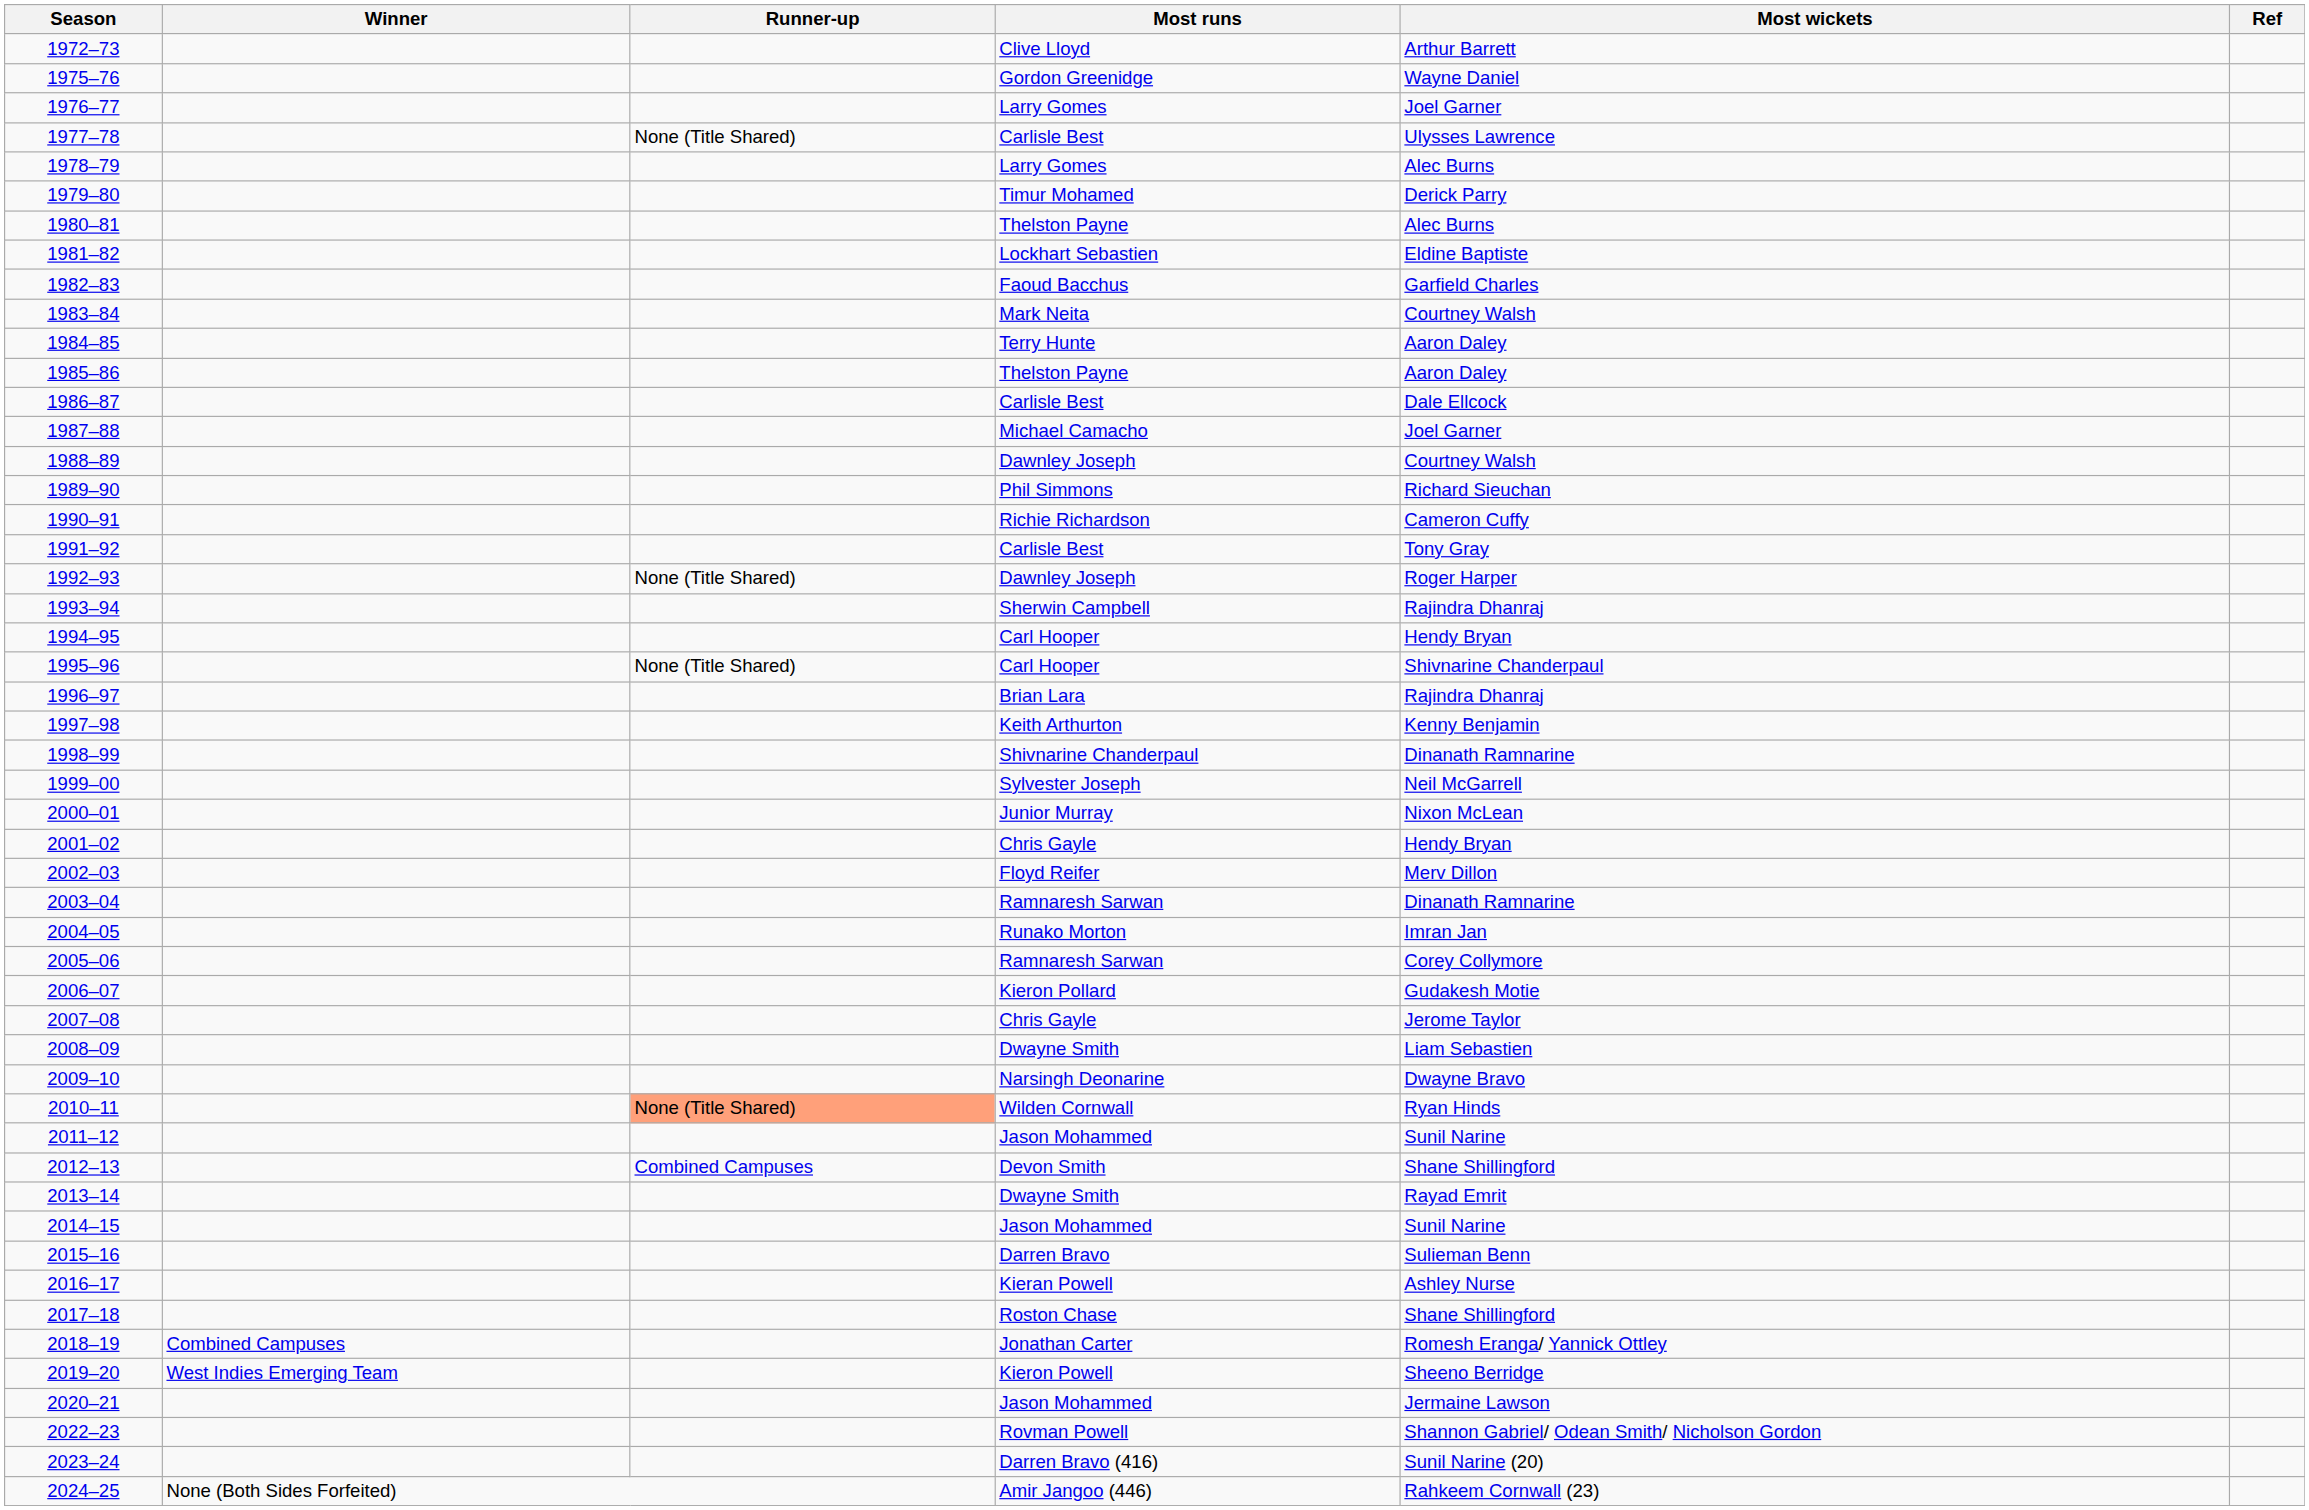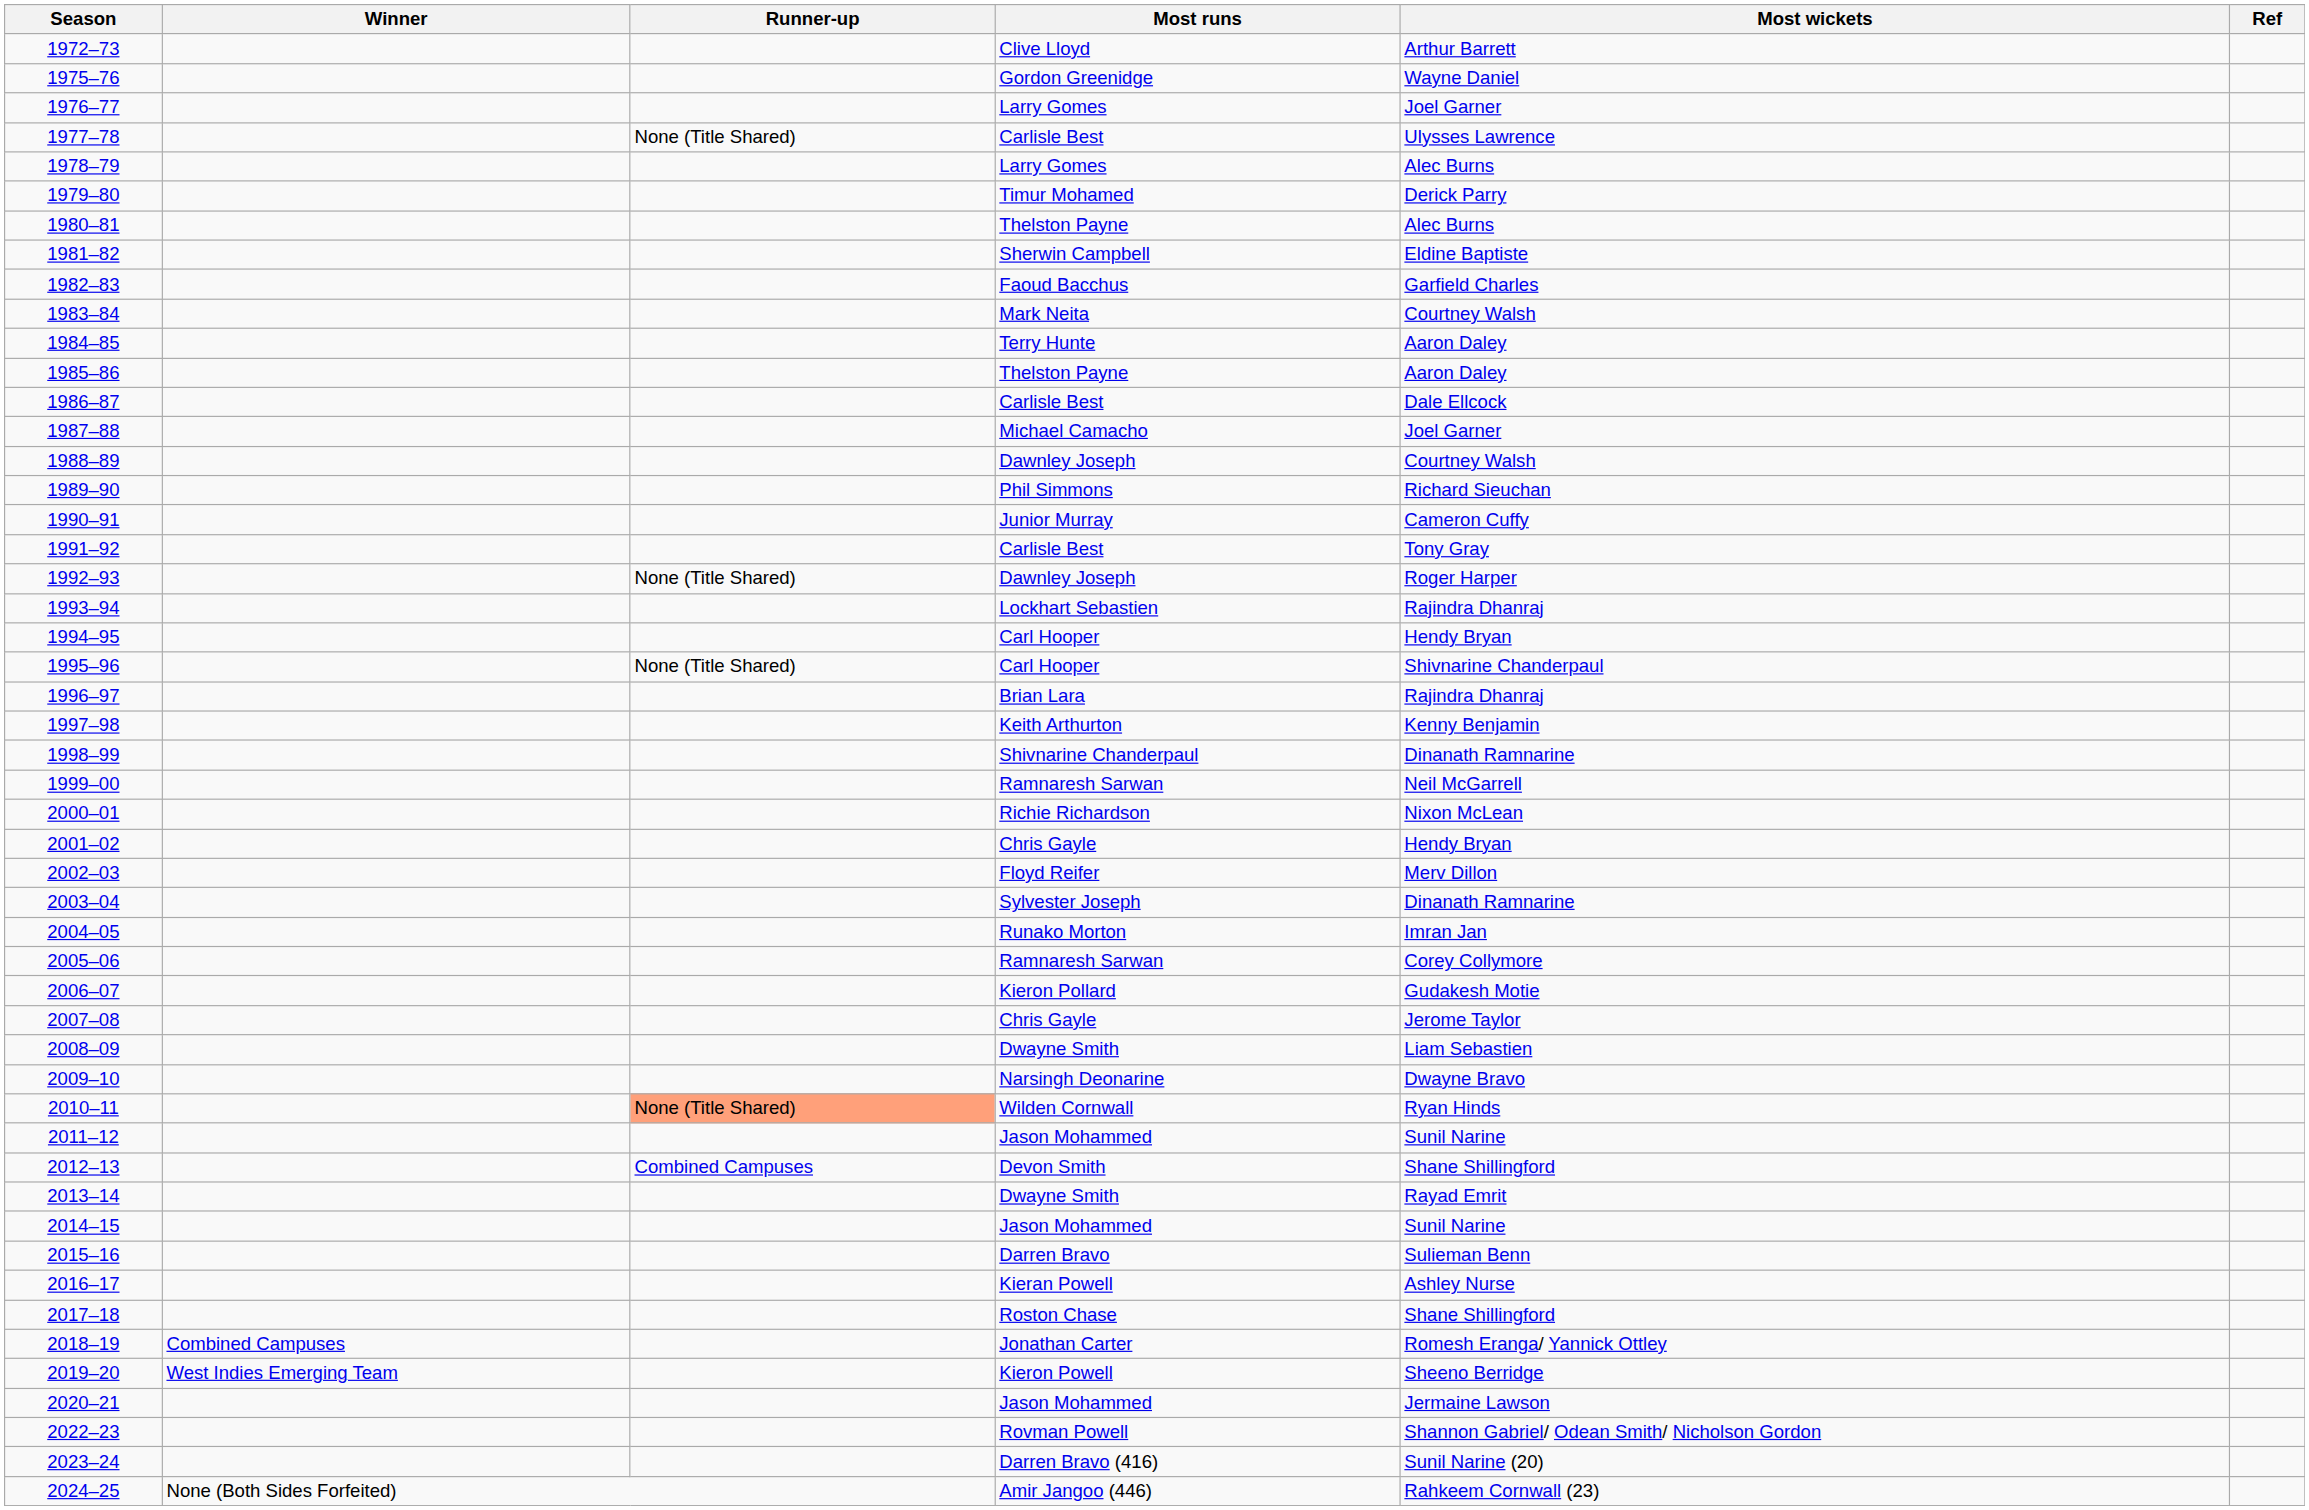 <table class="wikitable" width="100%">
 <tr>
 <th>Season</th>
 <th>Winner</th>
 <th>Runner-up</th>
 <th>Most runs</th>
 <th>Most wickets</th>
 <th>Ref</th>
 </tr>
 <tr>
 <td align=center><a href='#'>1972–73</a></td>
 <td></td>
 <td></td>
 <td> <a href='#'>Clive Lloyd</a></td>
 <td> <a href='#'>Arthur Barrett</a></td>
 <td align=center></td>
 </tr>
 <tr>
 <td align=center><a href='#'>1975–76</a></td>
 <td></td>
 <td></td>
 <td> <a href='#'>Gordon Greenidge</a></td>
 <td> <a href='#'>Wayne Daniel</a></td>
 <td align=center></td>
 </tr>
 <tr>
 <td align=center><a href='#'>1976–77</a></td>
 <td></td>
 <td></td>
 <td> <a href='#'>Larry Gomes</a></td>
 <td> <a href='#'>Joel Garner</a></td>
 <td align=center></td>
 </tr>
 <tr>
 <td align=center><a href='#'>1977–78</a></td>
 <td><br></td>
 <td>None (Title Shared)</td>
 <td> <a href='#'>Carlisle Best</a></td>
 <td> <a href='#'>Ulysses Lawrence</a></td>
 <td align=center></td>
 </tr>
 <tr>
 <td align=center><a href='#'>1978–79</a></td>
 <td></td>
 <td></td>
 <td> <a href='#'>Larry Gomes</a></td>
 <td> <a href='#'>Alec Burns</a></td>
 <td align=center></td>
 </tr>
 <tr>
 <td align=center><a href='#'>1979–80</a></td>
 <td></td>
 <td></td>
 <td> <a href='#'>Timur Mohamed</a></td>
 <td> <a href='#'>Derick Parry</a></td>
 <td align=center></td>
 </tr>
 <tr>
 <td align=center><a href='#'>1980–81</a></td>
 <td></td>
 <td></td>
 <td> <a href='#'>Thelston Payne</a></td>
 <td> <a href='#'>Alec Burns</a></td>
 <td align=center></td>
 </tr>
 <tr>
 <td align=center><a href='#'>1981–82</a></td>
 <td></td>
 <td></td>
-<td> <a href='#'>Lockhart Sebastien</a></td>
+<td> <a href='#'>Sherwin Campbell</a></td>
 <td> <a href='#'>Eldine Baptiste</a></td>
 <td align=center></td>
 </tr>
 <tr>
 <td align=center><a href='#'>1982–83</a></td>
 <td></td>
 <td></td>
 <td> <a href='#'>Faoud Bacchus</a></td>
 <td> <a href='#'>Garfield Charles</a></td>
 <td align=center></td>
 </tr>
 <tr>
 <td align=center><a href='#'>1983–84</a></td>
 <td></td>
 <td></td>
 <td> <a href='#'>Mark Neita</a></td>
 <td> <a href='#'>Courtney Walsh</a></td>
 <td align=center></td>
 </tr>
 <tr>
 <td align=center><a href='#'>1984–85</a></td>
 <td></td>
 <td></td>
 <td> <a href='#'>Terry Hunte</a></td>
 <td> <a href='#'>Aaron Daley</a></td>
 <td align=center></td>
 </tr>
 <tr>
 <td align=center><a href='#'>1985–86</a></td>
 <td></td>
 <td></td>
 <td> <a href='#'>Thelston Payne</a></td>
 <td> <a href='#'>Aaron Daley</a></td>
 <td align=center></td>
 </tr>
 <tr>
 <td align=center><a href='#'>1986–87</a></td>
 <td></td>
 <td></td>
 <td> <a href='#'>Carlisle Best</a></td>
 <td> <a href='#'>Dale Ellcock</a></td>
 <td align=center></td>
 </tr>
 <tr>
 <td align=center><a href='#'>1987–88</a></td>
 <td></td>
 <td></td>
 <td> <a href='#'>Michael Camacho</a></td>
 <td> <a href='#'>Joel Garner</a></td>
 <td align=center></td>
 </tr>
 <tr>
 <td align=center><a href='#'>1988–89</a></td>
 <td></td>
 <td></td>
 <td> <a href='#'>Dawnley Joseph</a></td>
 <td> <a href='#'>Courtney Walsh</a></td>
 <td align=center></td>
 </tr>
 <tr>
 <td align=center><a href='#'>1989–90</a></td>
 <td></td>
 <td></td>
 <td> <a href='#'>Phil Simmons</a></td>
 <td> <a href='#'>Richard Sieuchan</a></td>
 <td align=center></td>
 </tr>
 <tr>
 <td align=center><a href='#'>1990–91</a></td>
 <td></td>
 <td></td>
-<td> <a href='#'>Richie Richardson</a></td>
+<td> <a href='#'>Junior Murray</a></td>
 <td> <a href='#'>Cameron Cuffy</a></td>
 <td align=center></td>
 </tr>
 <tr>
 <td align=center><a href='#'>1991–92</a></td>
 <td></td>
 <td></td>
 <td> <a href='#'>Carlisle Best</a></td>
 <td> <a href='#'>Tony Gray</a></td>
 <td align=center></td>
 </tr>
 <tr>
 <td align=center><a href='#'>1992–93</a></td>
 <td><br></td>
 <td>None (Title Shared)</td>
 <td> <a href='#'>Dawnley Joseph</a></td>
 <td> <a href='#'>Roger Harper</a></td>
 <td align=center></td>
 </tr>
 <tr>
 <td align=center><a href='#'>1993–94</a></td>
 <td></td>
 <td></td>
-<td> <a href='#'>Sherwin Campbell</a></td>
+<td> <a href='#'>Lockhart Sebastien</a></td>
 <td> <a href='#'>Rajindra Dhanraj</a></td>
 <td align=center></td>
 </tr>
 <tr>
 <td align=center><a href='#'>1994–95</a></td>
 <td></td>
 <td></td>
 <td> <a href='#'>Carl Hooper</a></td>
 <td> <a href='#'>Hendy Bryan</a></td>
 <td align=center></td>
 </tr>
 <tr>
 <td align=center><a href='#'>1995–96</a></td>
 <td><br></td>
 <td>None (Title Shared)</td>
 <td> <a href='#'>Carl Hooper</a></td>
 <td> <a href='#'>Shivnarine Chanderpaul</a></td>
 <td align=center></td>
 </tr>
 <tr>
 <td align=center><a href='#'>1996–97</a></td>
 <td></td>
 <td></td>
 <td> <a href='#'>Brian Lara</a></td>
 <td> <a href='#'>Rajindra Dhanraj</a></td>
 <td align=center></td>
 </tr>
 <tr>
 <td align=center><a href='#'>1997–98</a></td>
 <td></td>
 <td></td>
 <td> <a href='#'>Keith Arthurton</a></td>
 <td> <a href='#'>Kenny Benjamin</a></td>
 <td align=center></td>
 </tr>
 <tr>
 <td align=center><a href='#'>1998–99</a></td>
 <td></td>
 <td></td>
 <td> <a href='#'>Shivnarine Chanderpaul</a></td>
 <td> <a href='#'>Dinanath Ramnarine</a></td>
 <td align=center></td>
 </tr>
 <tr>
 <td align=center><a href='#'>1999–00</a></td>
 <td></td>
 <td></td>
-<td> <a href='#'>Sylvester Joseph</a></td>
+<td> <a href='#'>Ramnaresh Sarwan</a></td>
 <td> <a href='#'>Neil McGarrell</a></td>
 <td align=center></td>
 </tr>
 <tr>
 <td align=center><a href='#'>2000–01</a></td>
 <td></td>
 <td></td>
-<td> <a href='#'>Junior Murray</a></td>
+<td> <a href='#'>Richie Richardson</a></td>
 <td> <a href='#'>Nixon McLean</a></td>
 <td align=center></td>
 </tr>
 <tr>
 <td align=center><a href='#'>2001–02</a></td>
 <td></td>
 <td></td>
 <td> <a href='#'>Chris Gayle</a></td>
 <td> <a href='#'>Hendy Bryan</a></td>
 <td align=center></td>
 </tr>
 <tr>
 <td align=center><a href='#'>2002–03</a></td>
 <td></td>
 <td></td>
 <td> <a href='#'>Floyd Reifer</a></td>
 <td> <a href='#'>Merv Dillon</a></td>
 <td align=center></td>
 </tr>
 <tr>
 <td align=center><a href='#'>2003–04</a></td>
 <td></td>
 <td></td>
-<td> <a href='#'>Ramnaresh Sarwan</a></td>
+<td> <a href='#'>Sylvester Joseph</a></td>
 <td> <a href='#'>Dinanath Ramnarine</a></td>
 <td align=center></td>
 </tr>
 <tr>
 <td align=center><a href='#'>2004–05</a></td>
 <td></td>
 <td></td>
 <td> <a href='#'>Runako Morton</a></td>
 <td> <a href='#'>Imran Jan</a></td>
 <td align=center></td>
 </tr>
 <tr>
 <td align=center><a href='#'>2005–06</a></td>
 <td></td>
 <td></td>
 <td> <a href='#'>Ramnaresh Sarwan</a></td>
 <td> <a href='#'>Corey Collymore</a></td>
 <td align=center></td>
 </tr>
 <tr>
 <td align=center><a href='#'>2006–07</a></td>
 <td></td>
 <td></td>
 <td> <a href='#'>Kieron Pollard</a></td>
 <td> <a href='#'>Gudakesh Motie</a></td>
 <td align=center></td>
 </tr>
 <tr>
 <td align=center><a href='#'>2007–08</a></td>
 <td></td>
 <td></td>
 <td> <a href='#'>Chris Gayle</a></td>
 <td> <a href='#'>Jerome Taylor</a></td>
 <td align=center></td>
 </tr>
 <tr>
 <td align=center><a href='#'>2008–09</a></td>
 <td></td>
 <td></td>
 <td> <a href='#'>Dwayne Smith</a></td>
 <td> <a href='#'>Liam Sebastien</a></td>
 <td align=center></td>
 </tr>
 <tr>
 <td align=center><a href='#'>2009–10</a></td>
 <td></td>
 <td></td>
 <td> <a href='#'>Narsingh Deonarine</a></td>
 <td> <a href='#'>Dwayne Bravo</a></td>
 <td align=center></td>
 </tr>
 <tr>
 <td align=center><a href='#'>2010–11</a></td>
 <td><br></td>
 <td style="background: lightsalmon;">None (Title Shared)</td>
 <td> <a href='#'>Wilden Cornwall</a></td>
 <td> <a href='#'>Ryan Hinds</a></td>
 <td align=center></td>
 </tr>
 <tr>
 <td align=center><a href='#'>2011–12</a></td>
 <td></td>
 <td></td>
 <td> <a href='#'>Jason Mohammed</a></td>
 <td> <a href='#'>Sunil Narine</a></td>
 <td align=center></td>
 </tr>
 <tr>
 <td align=center><a href='#'>2012–13</a></td>
 <td></td>
 <td> <a href='#'>Combined Campuses</a></td>
 <td> <a href='#'>Devon Smith</a></td>
 <td> <a href='#'>Shane Shillingford</a></td>
 <td align=center></td>
 </tr>
 <tr>
 <td align=center><a href='#'>2013–14</a></td>
 <td></td>
 <td></td>
 <td> <a href='#'>Dwayne Smith</a></td>
 <td> <a href='#'>Rayad Emrit</a></td>
 <td align=center></td>
 </tr>
 <tr>
 <td align=center><a href='#'>2014–15</a></td>
 <td></td>
 <td></td>
 <td> <a href='#'>Jason Mohammed</a></td>
 <td> <a href='#'>Sunil Narine</a></td>
 <td align=center></td>
 </tr>
 <tr>
 <td align=center><a href='#'>2015–16</a></td>
 <td></td>
 <td></td>
 <td> <a href='#'>Darren Bravo</a></td>
 <td> <a href='#'>Sulieman Benn</a></td>
 <td align=center></td>
 </tr>
 <tr>
 <td align=center><a href='#'>2016–17</a></td>
 <td></td>
 <td></td>
 <td> <a href='#'>Kieran Powell</a></td>
 <td> <a href='#'>Ashley Nurse</a></td>
 <td align="center"></td>
 </tr>
 <tr>
 <td align=center><a href='#'>2017–18</a></td>
 <td></td>
 <td></td>
 <td> <a href='#'>Roston Chase</a></td>
 <td> <a href='#'>Shane Shillingford</a></td>
 <td align="center"></td>
 </tr>
 <tr>
 <td align=center><a href='#'>2018–19</a></td>
 <td> <a href='#'>Combined Campuses</a></td>
 <td></td>
 <td> <a href='#'>Jonathan Carter</a></td>
 <td> <a href='#'>Romesh Eranga</a>/ <a href='#'>Yannick Ottley</a></td>
 <td align="center"></td>
 </tr>
 <tr>
 <td align=center><a href='#'>2019–20</a></td>
 <td> <a href='#'>West Indies Emerging Team</a></td>
 <td></td>
 <td> <a href='#'>Kieron Powell</a></td>
 <td> <a href='#'>Sheeno Berridge</a></td>
 <td align="center"></td>
 </tr>
 <tr>
 <td align=center><a href='#'>2020–21</a></td>
 <td></td>
 <td></td>
 <td> <a href='#'>Jason Mohammed</a></td>
 <td> <a href='#'>Jermaine Lawson</a></td>
 <td align="center"></td>
 </tr>
 <tr>
 <td align=center><a href='#'>2022–23</a></td>
 <td></td>
 <td></td>
 <td> <a href='#'>Rovman Powell</a></td>
 <td> <a href='#'>Shannon Gabriel</a>/ <a href='#'>Odean Smith</a>/ <a href='#'>Nicholson Gordon</a></td>
 <td></td>
 </tr>
 <tr>
 <td align=center><a href='#'>2023–24</a></td>
 <td></td>
 <td></td>
 <td> <a href='#'>Darren Bravo</a> (416)</td>
 <td>  <a href='#'>Sunil Narine</a> (20)</td>
 <td></td>
 </tr>
 <tr>
 <td align=center><a href='#'>2024–25</a></td>
 <td colspan="2">None (Both Sides Forfeited)</td>
 <td> <a href='#'>Amir Jangoo</a> (446)</td>
 <td> <a href='#'>Rahkeem Cornwall</a> (23)</td>
 <td></td>
 </tr>
 </table>
